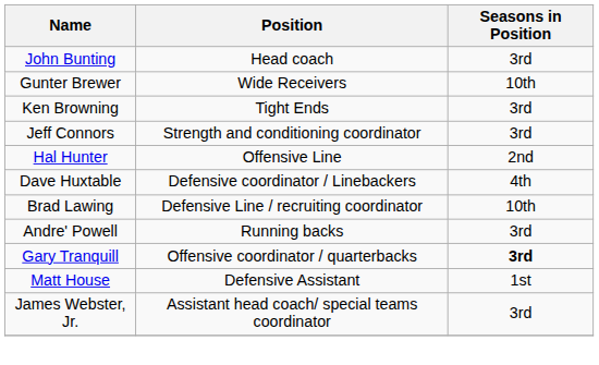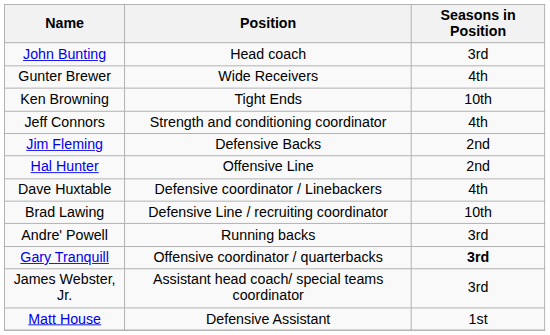 <table class="wikitable">
 <tr>
 <th><strong>Name</strong></th>
 <th><strong>Position</strong> </th>
 <th><strong>Seasons in Position</strong></th>
 </tr>
 <tr align="center">
 <td><a href='#'>John Bunting</a></td>
 <td>Head coach</td>
 <td>3rd</td>
 </tr>
 <tr align="center">
 <td>Gunter Brewer</td>
 <td>Wide Receivers</td>
-<td>10th</td>
+<td>4th</td>
 </tr>
 <tr align="center">
 <td>Ken Browning</td>
 <td>Tight Ends</td>
-<td>3rd</td>
+<td>10th</td>
 </tr>
 <tr align="center">
 <td>Jeff Connors</td>
 <td>Strength and conditioning coordinator</td>
-<td>3rd</td>
+<td>4th</td>
+</tr>
+<tr align="center">
+<td><a href='#'>Jim Fleming</a></td>
+<td>Defensive Backs</td>
+<td>2nd</td>
 </tr>
 <tr align="center">
 <td><a href='#'>Hal Hunter</a></td>
 <td>Offensive Line</td>
 <td>2nd</td>
 </tr>
 <tr align="center">
 <td>Dave Huxtable</td>
 <td>Defensive coordinator / Linebackers</td>
 <td>4th</td>
 </tr>
 <tr align="center">
 <td>Brad Lawing</td>
 <td>Defensive Line / recruiting coordinator</td>
 <td>10th</td>
 </tr>
 <tr align="center">
 <td>Andre' Powell</td>
 <td>Running backs</td>
 <td>3rd</td>
 </tr>
 <tr align="center">
 <td><a href='#'>Gary Tranquill</a></td>
 <td>Offensive coordinator / quarterbacks</td>
 <td><strong>3rd</strong></td>
 </tr>
 <tr align="center">
+<td>James Webster, Jr.</td>
+<td>Assistant head coach/ special teams coordinator</td>
+<td>3rd</td>
+</tr>
+<tr align="center">
 <td><a href='#'>Matt House</a></td>
 <td>Defensive Assistant</td>
 <td>1st</td>
 </tr>
-<tr align="center">
-<td>James Webster, Jr.</td>
-<td>Assistant head coach/ special teams coordinator</td>
-<td>3rd</td>
-</tr>
 <tr>
 </tr>
 </table>
